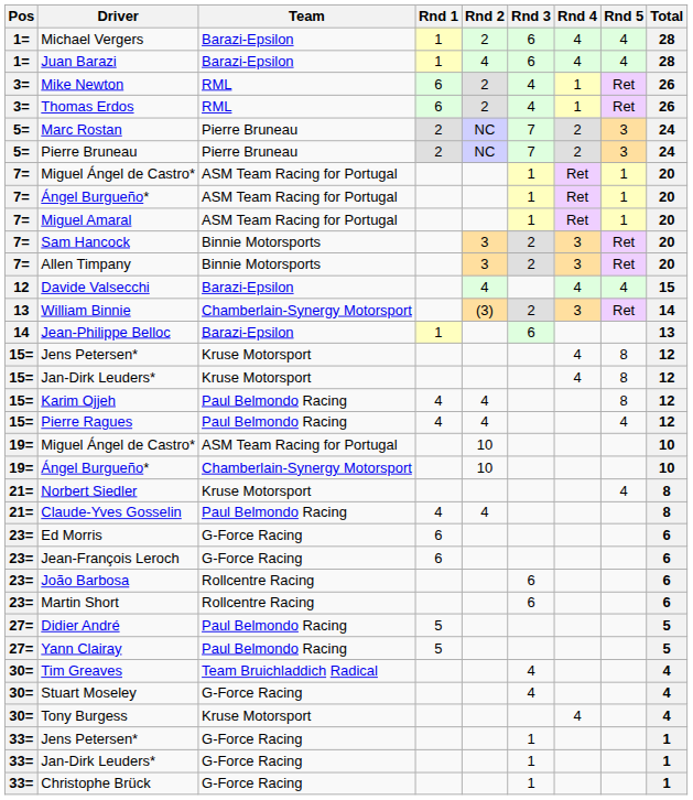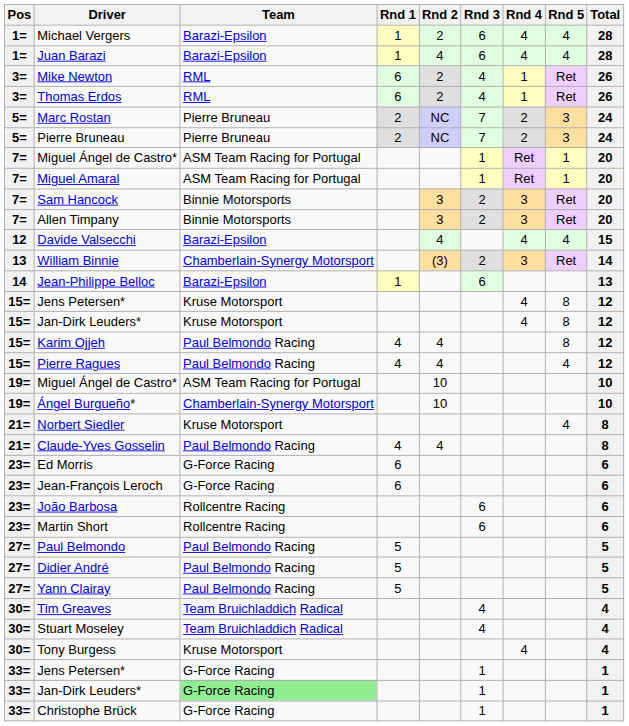 <table class="wikitable" style="font-size: 90%; text-align:center;">
 <tr>
 <th>Pos</th>
 <th>Driver</th>
 <th>Team</th>
 <th>Rnd 1</th>
 <th>Rnd 2</th>
 <th>Rnd 3</th>
 <th>Rnd 4</th>
 <th>Rnd 5</th>
 <th>Total</th>
 </tr>
 <tr>
 <th>1=</th>
 <td align="left"> Michael Vergers</td>
 <td align="left"> <a href='#'>Barazi-Epsilon</a></td>
 <td style="background:#ffffbf;">1</td>
 <td style="background:#dfffdf;">2</td>
 <td style="background:#dfffdf;">6</td>
 <td style="background:#dfffdf;">4</td>
 <td style="background:#dfffdf;">4</td>
 <th>28</th>
 </tr>
 <tr>
 <th>1=</th>
 <td align="left"> <a href='#'>Juan Barazi</a></td>
 <td align="left"> <a href='#'>Barazi-Epsilon</a></td>
 <td style="background:#ffffbf;">1</td>
 <td style="background:#dfffdf;">4</td>
 <td style="background:#dfffdf;">6</td>
 <td style="background:#dfffdf;">4</td>
 <td style="background:#dfffdf;">4</td>
 <th>28</th>
 </tr>
 <tr>
 <th>3=</th>
 <td align="left"> <a href='#'>Mike Newton</a></td>
 <td align="left"> <a href='#'>RML</a></td>
 <td style="background:#dfffdf;">6</td>
 <td style="background:#dfdfdf;">2</td>
 <td style="background:#dfffdf;">4</td>
 <td style="background:#ffffbf;">1</td>
 <td style="background:#efcfff;">Ret</td>
 <th>26</th>
 </tr>
 <tr>
 <th>3=</th>
 <td align="left"> <a href='#'>Thomas Erdos</a></td>
 <td align="left"> <a href='#'>RML</a></td>
 <td style="background:#dfffdf;">6</td>
 <td style="background:#dfdfdf;">2</td>
 <td style="background:#dfffdf;">4</td>
 <td style="background:#ffffbf;">1</td>
 <td style="background:#efcfff;">Ret</td>
 <th>26</th>
 </tr>
 <tr>
 <th>5=</th>
 <td align="left"> <a href='#'>Marc Rostan</a></td>
 <td align="left"> Pierre Bruneau</td>
 <td style="background:#dfdfdf;">2</td>
 <td style="background:#cfcfff;">NC</td>
 <td style="background:#dfffdf;">7</td>
 <td style="background:#dfdfdf;">2</td>
 <td style="background:#ffdf9f;">3</td>
 <th>24</th>
 </tr>
 <tr>
 <th>5=</th>
 <td align="left"> Pierre Bruneau</td>
 <td align="left"> Pierre Bruneau</td>
 <td style="background:#dfdfdf;">2</td>
 <td style="background:#cfcfff;">NC</td>
 <td style="background:#dfffdf;">7</td>
 <td style="background:#dfdfdf;">2</td>
 <td style="background:#ffdf9f;">3</td>
 <th>24</th>
 </tr>
 <tr>
 <th>7=</th>
 <td align="left"> Miguel Ángel de Castro*</td>
-<td align="left"> ASM Team Racing for Portugal</td>
-<td></td>
-<td></td>
-<td style="background:#ffffbf;">1</td>
-<td style="background:#efcfff;">Ret</td>
-<td style="background:#ffffbf;">1</td>
-<th>20</th>
-</tr>
-<tr>
-<th>7=</th>
-<td align="left"> <a href='#'>Ángel Burgueño</a>*</td>
 <td align="left"> ASM Team Racing for Portugal</td>
 <td></td>
 <td></td>
 <td style="background:#ffffbf;">1</td>
 <td style="background:#efcfff;">Ret</td>
 <td style="background:#ffffbf;">1</td>
 <th>20</th>
 </tr>
 <tr>
 <th>7=</th>
 <td align="left"> <a href='#'>Miguel Amaral</a></td>
 <td align="left"> ASM Team Racing for Portugal</td>
 <td></td>
 <td></td>
 <td style="background:#ffffbf;">1</td>
 <td style="background:#efcfff;">Ret</td>
 <td style="background:#ffffbf;">1</td>
 <th>20</th>
 </tr>
 <tr>
 <th>7=</th>
 <td align="left"> <a href='#'>Sam Hancock</a></td>
 <td align="left"> Binnie Motorsports</td>
 <td></td>
 <td style="background:#ffdf9f;">3</td>
 <td style="background:#dfdfdf;">2</td>
 <td style="background:#ffdf9f;">3</td>
 <td style="background:#efcfff;">Ret</td>
 <th>20</th>
 </tr>
 <tr>
 <th>7=</th>
 <td align="left"> Allen Timpany</td>
 <td align="left"> Binnie Motorsports</td>
 <td></td>
 <td style="background:#ffdf9f;">3</td>
 <td style="background:#dfdfdf;">2</td>
 <td style="background:#ffdf9f;">3</td>
 <td style="background:#efcfff;">Ret</td>
 <th>20</th>
 </tr>
 <tr>
 <th>12</th>
 <td align="left"> <a href='#'>Davide Valsecchi</a></td>
 <td align="left"> <a href='#'>Barazi-Epsilon</a></td>
 <td></td>
 <td style="background:#dfffdf;">4</td>
 <td></td>
 <td style="background:#dfffdf;">4</td>
 <td style="background:#dfffdf;">4</td>
 <th>15</th>
 </tr>
 <tr>
 <th>13</th>
 <td align="left"> <a href='#'>William Binnie</a></td>
 <td align="left"> <a href='#'>Chamberlain-Synergy Motorsport</a></td>
 <td></td>
 <td style="background:#ffdf9f;">(3)</td>
 <td style="background:#dfdfdf;">2</td>
 <td style="background:#ffdf9f;">3</td>
 <td style="background:#efcfff;">Ret</td>
 <th>14</th>
 </tr>
 <tr>
 <th>14</th>
 <td align="left"> <a href='#'>Jean-Philippe Belloc</a></td>
 <td align="left"> <a href='#'>Barazi-Epsilon</a></td>
 <td style="background:#ffffbf;">1</td>
 <td></td>
 <td style="background:#dfffdf;">6</td>
 <td></td>
 <td></td>
 <th>13</th>
 </tr>
 <tr>
 <th>15=</th>
 <td align="left"> Jens Petersen*</td>
 <td align="left"> Kruse Motorsport</td>
 <td></td>
 <td></td>
 <td></td>
 <td align="center">4</td>
 <td align="center">8</td>
 <th align="center">12</th>
 </tr>
 <tr>
 <th>15=</th>
 <td align="left"> Jan-Dirk Leuders*</td>
 <td align="left"> Kruse Motorsport</td>
 <td></td>
 <td></td>
 <td></td>
 <td align="center">4</td>
 <td align="center">8</td>
 <th align="center">12</th>
 </tr>
 <tr>
 <th>15=</th>
 <td align="left"> <a href='#'>Karim Ojjeh</a></td>
 <td align="left"> <a href='#'>Paul Belmondo</a> Racing</td>
 <td align="center">4</td>
 <td align="center">4</td>
 <td></td>
 <td></td>
 <td align="center">8</td>
 <th align="center">12</th>
 </tr>
 <tr>
 <th>15=</th>
 <td align="left"> <a href='#'>Pierre Ragues</a></td>
 <td align="left"> <a href='#'>Paul Belmondo</a> Racing</td>
 <td align="center">4</td>
 <td align="center">4</td>
 <td></td>
 <td></td>
 <td align="center">4</td>
 <th align="center">12</th>
 </tr>
 <tr>
 <th>19=</th>
 <td align="left"> Miguel Ángel de Castro*</td>
 <td align="left"> ASM Team Racing for Portugal</td>
 <td></td>
 <td align="center">10</td>
 <td></td>
 <td></td>
 <td></td>
 <th align="center">10</th>
 </tr>
 <tr>
 <th>19=</th>
 <td align="left"> <a href='#'>Ángel Burgueño</a>*</td>
 <td align="left"> <a href='#'>Chamberlain-Synergy Motorsport</a></td>
 <td></td>
 <td align="center">10</td>
 <td></td>
 <td></td>
 <td></td>
 <th align="center">10</th>
 </tr>
 <tr>
 <th>21=</th>
 <td align="left"> <a href='#'>Norbert Siedler</a></td>
 <td align="left"> Kruse Motorsport</td>
 <td></td>
 <td></td>
 <td></td>
 <td></td>
 <td align="center">4</td>
 <th align="center">8</th>
 </tr>
 <tr>
 <th>21=</th>
 <td align="left"> <a href='#'>Claude-Yves Gosselin</a></td>
 <td align="left"> <a href='#'>Paul Belmondo</a> Racing</td>
 <td align="center">4</td>
 <td align="center">4</td>
 <td></td>
 <td></td>
 <td></td>
 <th align="center">8</th>
 </tr>
 <tr>
 <th>23=</th>
 <td align="left"> Ed Morris</td>
 <td align="left"> G-Force Racing</td>
 <td align="center">6</td>
 <td></td>
 <td></td>
 <td></td>
 <td></td>
 <th align="center">6</th>
 </tr>
 <tr>
 <th>23=</th>
 <td align="left"> Jean-François Leroch</td>
 <td align="left"> G-Force Racing</td>
 <td align="center">6</td>
 <td></td>
 <td></td>
 <td></td>
 <td></td>
 <th align="center">6</th>
 </tr>
 <tr>
 <th>23=</th>
 <td align="left"> <a href='#'>João Barbosa</a></td>
 <td align="left"> Rollcentre Racing</td>
 <td></td>
 <td></td>
 <td align="center">6</td>
 <td></td>
 <td></td>
 <th align="center">6</th>
 </tr>
 <tr>
 <th>23=</th>
 <td align="left"> Martin Short</td>
 <td align="left"> Rollcentre Racing</td>
 <td></td>
 <td></td>
 <td align="center">6</td>
 <td></td>
 <td></td>
 <th align="center">6</th>
 </tr>
 <tr>
 <th>27=</th>
+<td align="left"> <a href='#'>Paul Belmondo</a></td>
+<td align="left"> <a href='#'>Paul Belmondo</a> Racing</td>
+<td align="center">5</td>
+<td></td>
+<td></td>
+<td></td>
+<td></td>
+<th align="center">5</th>
+</tr>
+<tr>
+<th>27=</th>
 <td align="left"> <a href='#'>Didier André</a></td>
 <td align="left"> <a href='#'>Paul Belmondo</a> Racing</td>
 <td align="center">5</td>
 <td></td>
 <td></td>
 <td></td>
 <td></td>
 <th align="center">5</th>
 </tr>
 <tr>
 <th>27=</th>
 <td align="left"> <a href='#'>Yann Clairay</a></td>
 <td align="left"> <a href='#'>Paul Belmondo</a> Racing</td>
 <td align="center">5</td>
 <td></td>
 <td></td>
 <td></td>
 <td></td>
 <th align="center">5</th>
 </tr>
 <tr>
 <th>30=</th>
 <td align="left"> <a href='#'>Tim Greaves</a></td>
 <td align="left"> <a href='#'>Team Bruichladdich</a> <a href='#'>Radical</a></td>
 <td></td>
 <td></td>
 <td align="center">4</td>
 <td></td>
 <td></td>
 <th align="center">4</th>
 </tr>
 <tr>
 <th>30=</th>
 <td align="left"> Stuart Moseley</td>
-<td align="left"> G-Force Racing</td>
+<td align="left"> <a href='#'>Team Bruichladdich</a> <a href='#'>Radical</a></td>
 <td></td>
 <td></td>
 <td align="center">4</td>
 <td></td>
 <td></td>
 <th align="center">4</th>
 </tr>
 <tr>
 <th>30=</th>
 <td align="left"> Tony Burgess</td>
 <td align="left"> Kruse Motorsport</td>
 <td></td>
 <td></td>
 <td></td>
 <td align="center">4</td>
 <td></td>
 <th align="center">4</th>
 </tr>
 <tr>
 <th>33=</th>
 <td align="left"> Jens Petersen*</td>
 <td align="left"> G-Force Racing</td>
 <td></td>
 <td></td>
 <td align="center">1</td>
 <td></td>
 <td></td>
 <th align="center">1</th>
 </tr>
 <tr>
 <th>33=</th>
 <td align="left"> Jan-Dirk Leuders*</td>
-<td align="left"> G-Force Racing</td>
+<td align="left" style="background: lightgreen;"> G-Force Racing</td>
 <td></td>
 <td></td>
 <td align="center">1</td>
 <td></td>
 <td></td>
 <th align="center">1</th>
 </tr>
 <tr>
 <th>33=</th>
 <td align="left"> Christophe Brück</td>
 <td align="left"> G-Force Racing</td>
 <td></td>
 <td></td>
 <td align="center">1</td>
 <td></td>
 <td></td>
 <th align="center">1</th>
 </tr>
 </table>
